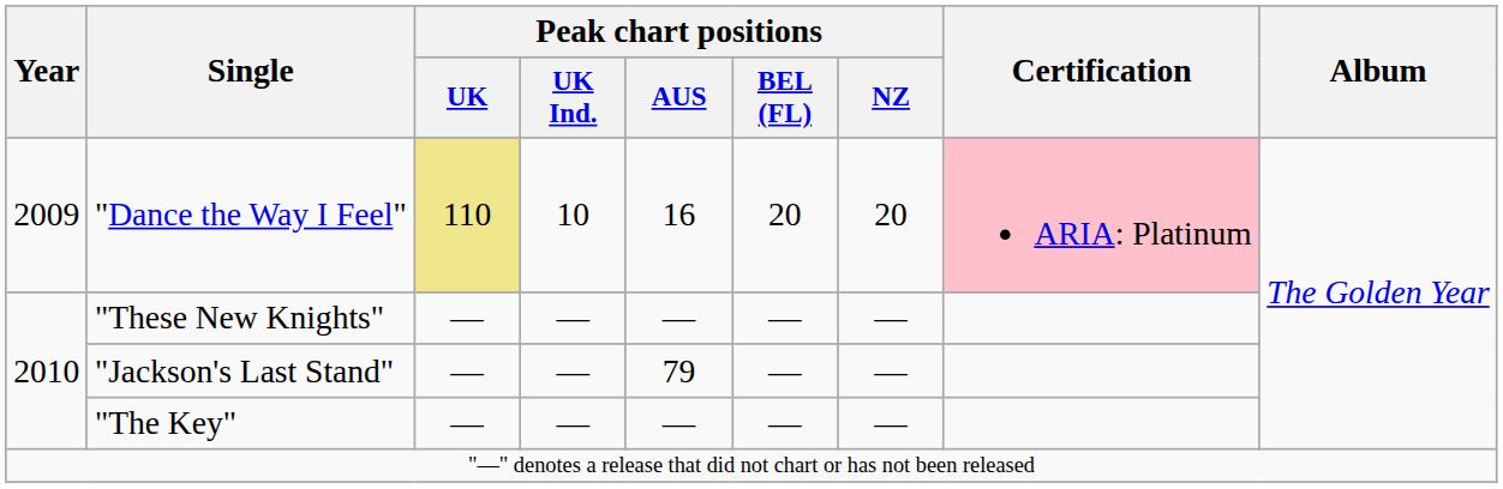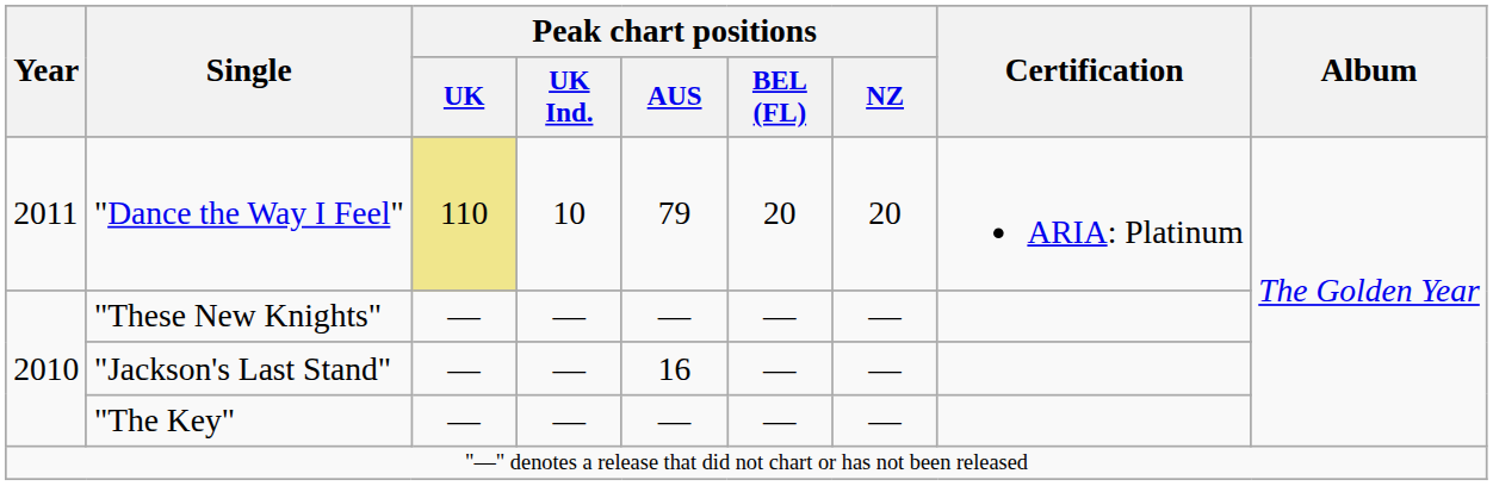 <table class="wikitable">
 <tr>
 <th rowspan="2">Year</th>
 <th rowspan="2">Single</th>
 <th colspan="5">Peak chart positions</th>
 <th rowspan="2">Certification</th>
 <th rowspan="2">Album</th>
 </tr>
 <tr style=font-size:smaller>
 <th width=45><a href='#'>UK</a></th>
 <th width=45><a href='#'>UK<br>Ind.</a></th>
 <th width=45><a href='#'>AUS</a><br></th>
 <th width=45><a href='#'>BEL<br>(FL)</a><br></th>
 <th width=45><a href='#'>NZ</a><br></th>
 </tr>
 <tr>
-<td>2009</td>
+<td>2011</td>
 <td>"<a href='#'>Dance the Way I Feel</a>"</td>
 <td style="background: khaki; text-align:center;">110</td>
 <td style="text-align:center;">10</td>
-<td style="text-align:center;">16</td>
+<td style="text-align:center;">79</td>
 <td style="text-align:center;">20</td>
 <td style="text-align:center;">20</td>
-<td style="background: pink;"><br><ul><li><a href='#'>ARIA</a>: Platinum</li></ul></td>
+<td><br><ul><li><a href='#'>ARIA</a>: Platinum</li></ul></td>
 <td rowspan="4" style="text-align:center;"><em><a href='#'>The Golden Year</a></em></td>
 </tr>
 <tr>
 <td rowspan="3">2010</td>
 <td>"These New Knights"</td>
 <td style="text-align:center;">—</td>
 <td style="text-align:center;">—</td>
 <td style="text-align:center;">—</td>
 <td style="text-align:center;">—</td>
 <td style="text-align:center;">—</td>
 <td></td>
 </tr>
 <tr>
 <td>"Jackson's Last Stand"</td>
 <td style="text-align:center;">—</td>
 <td style="text-align:center;">—</td>
-<td style="text-align:center;">79</td>
+<td style="text-align:center;">16</td>
 <td style="text-align:center;">—</td>
 <td style="text-align:center;">—</td>
 <td></td>
 </tr>
 <tr>
 <td>"The Key"</td>
 <td style="text-align:center;">—</td>
 <td style="text-align:center;">—</td>
 <td style="text-align:center;">—</td>
 <td style="text-align:center;">—</td>
 <td style="text-align:center;">—</td>
 <td></td>
 </tr>
 <tr>
 <td colspan="9" style="text-align:center; font-size:8pt;">"—" denotes a release that did not chart or has not been released</td>
 </tr>
 </table>
